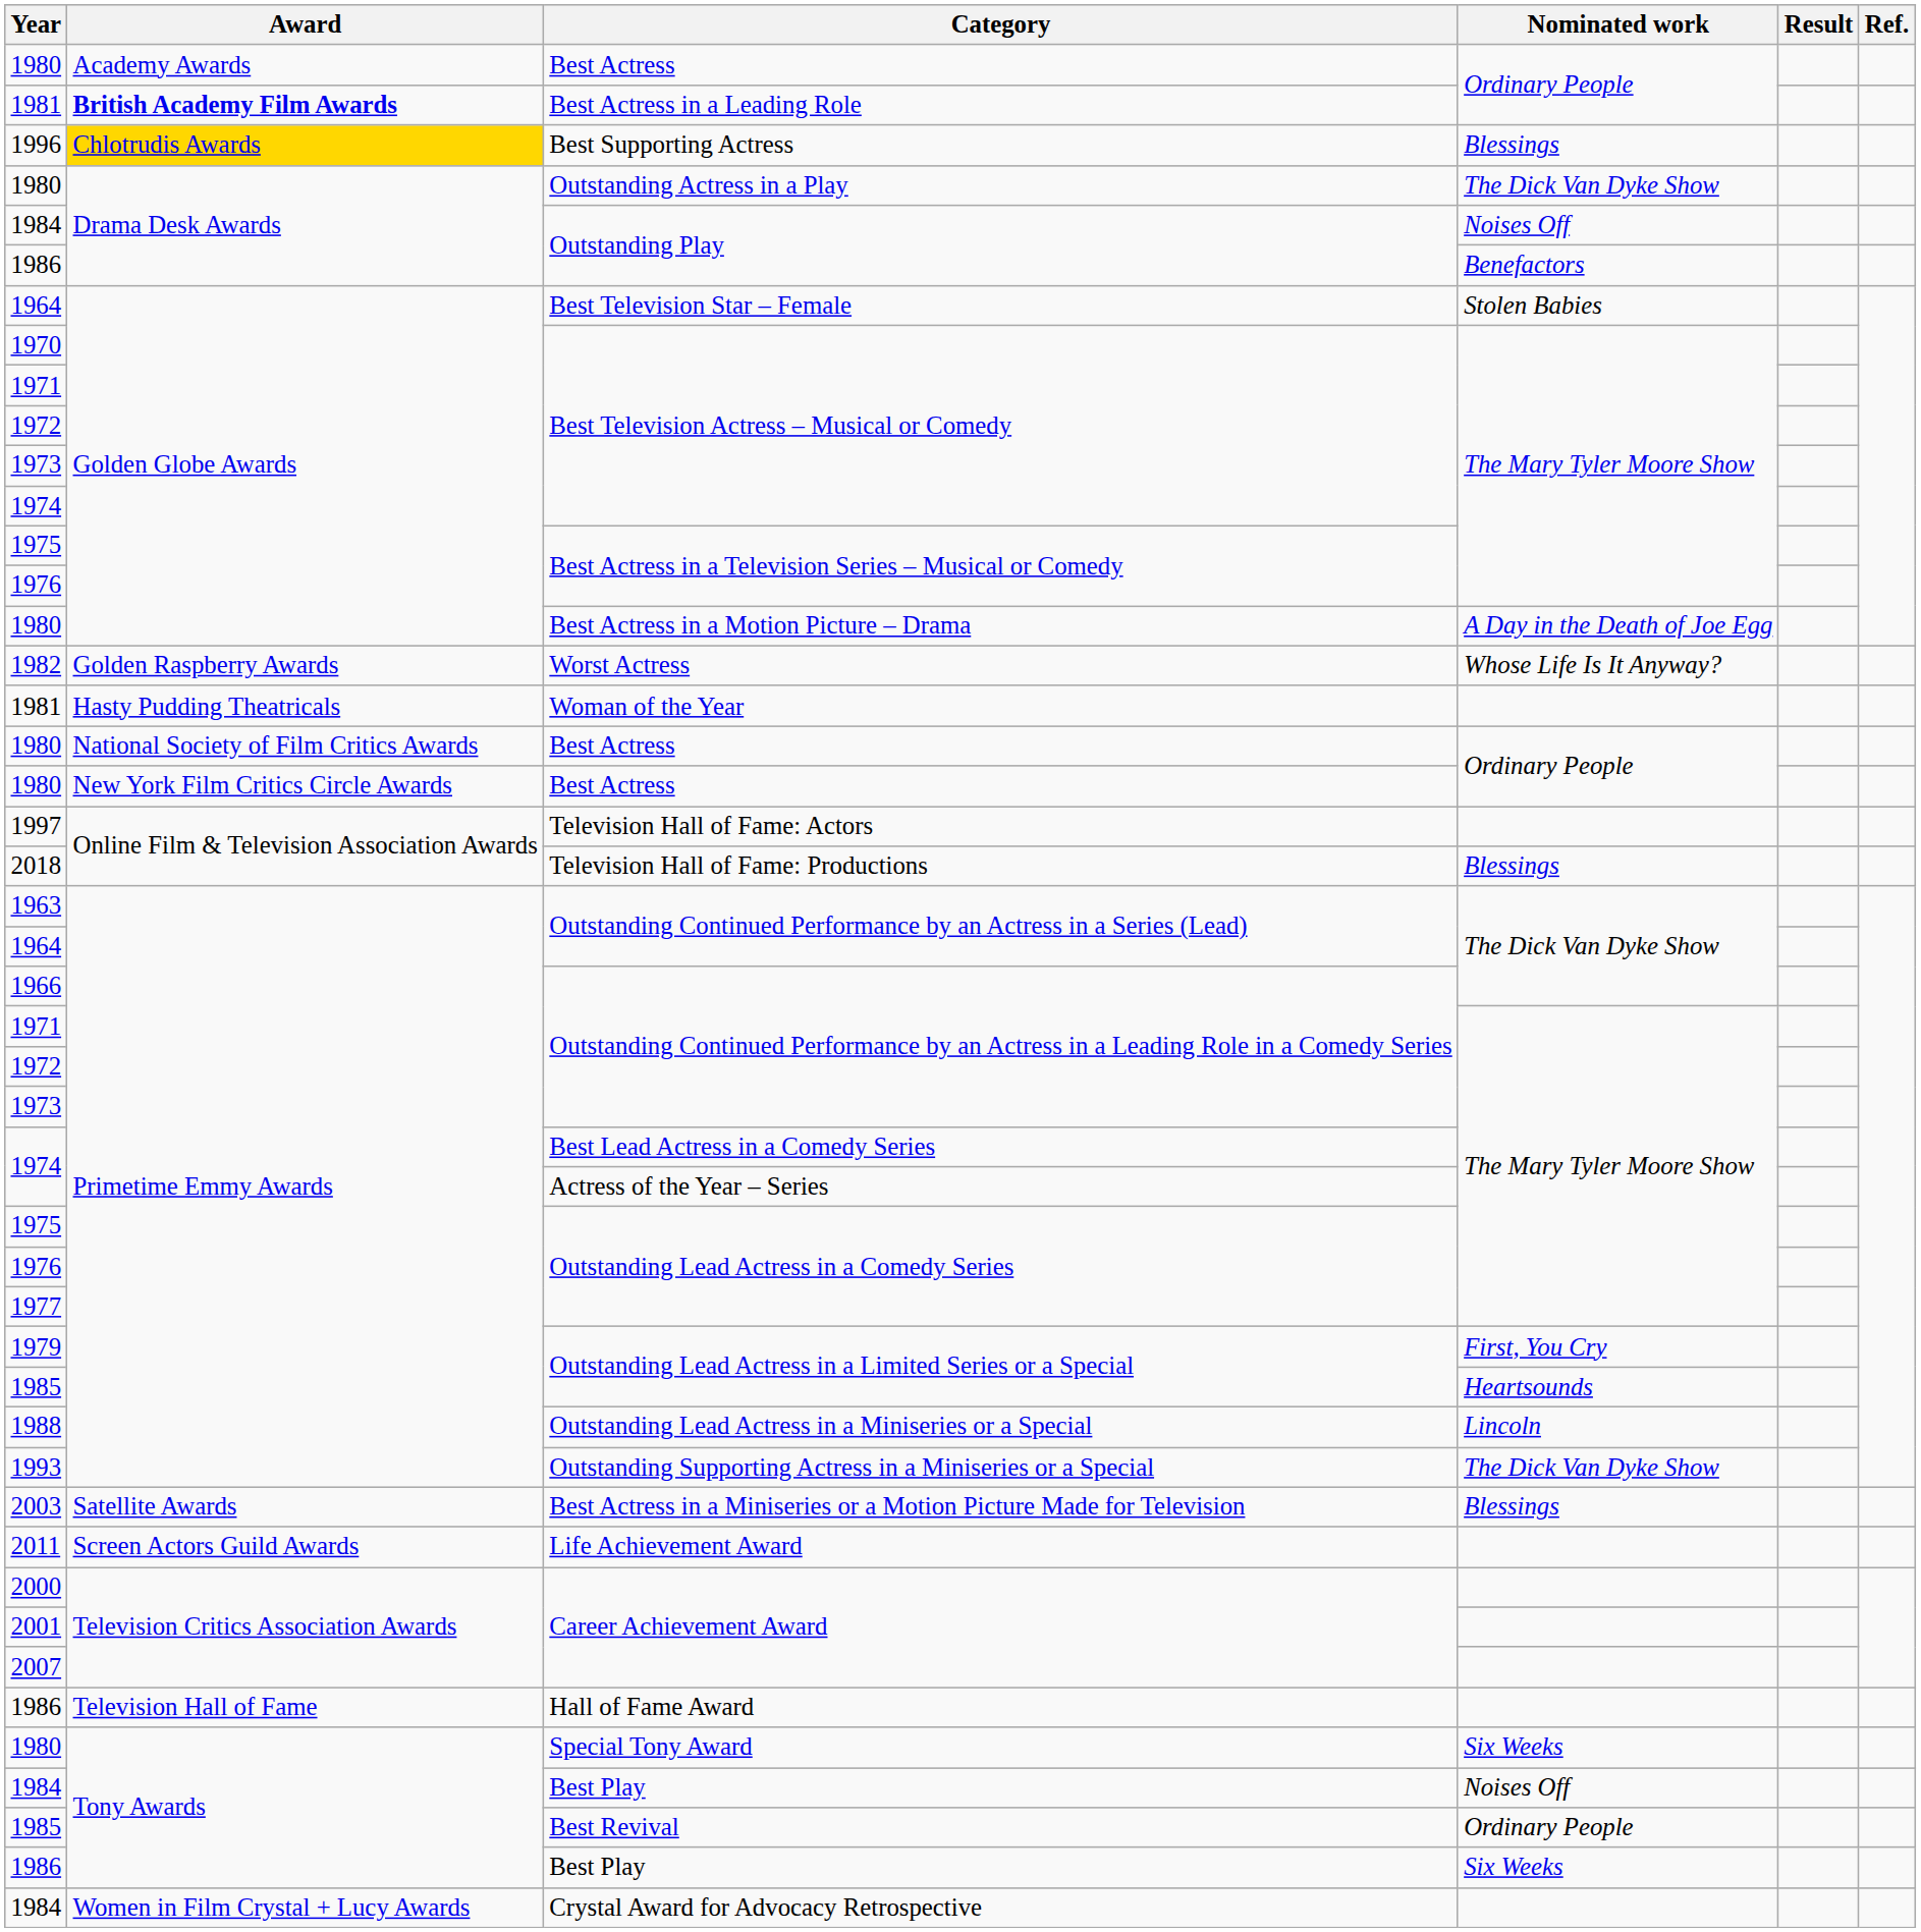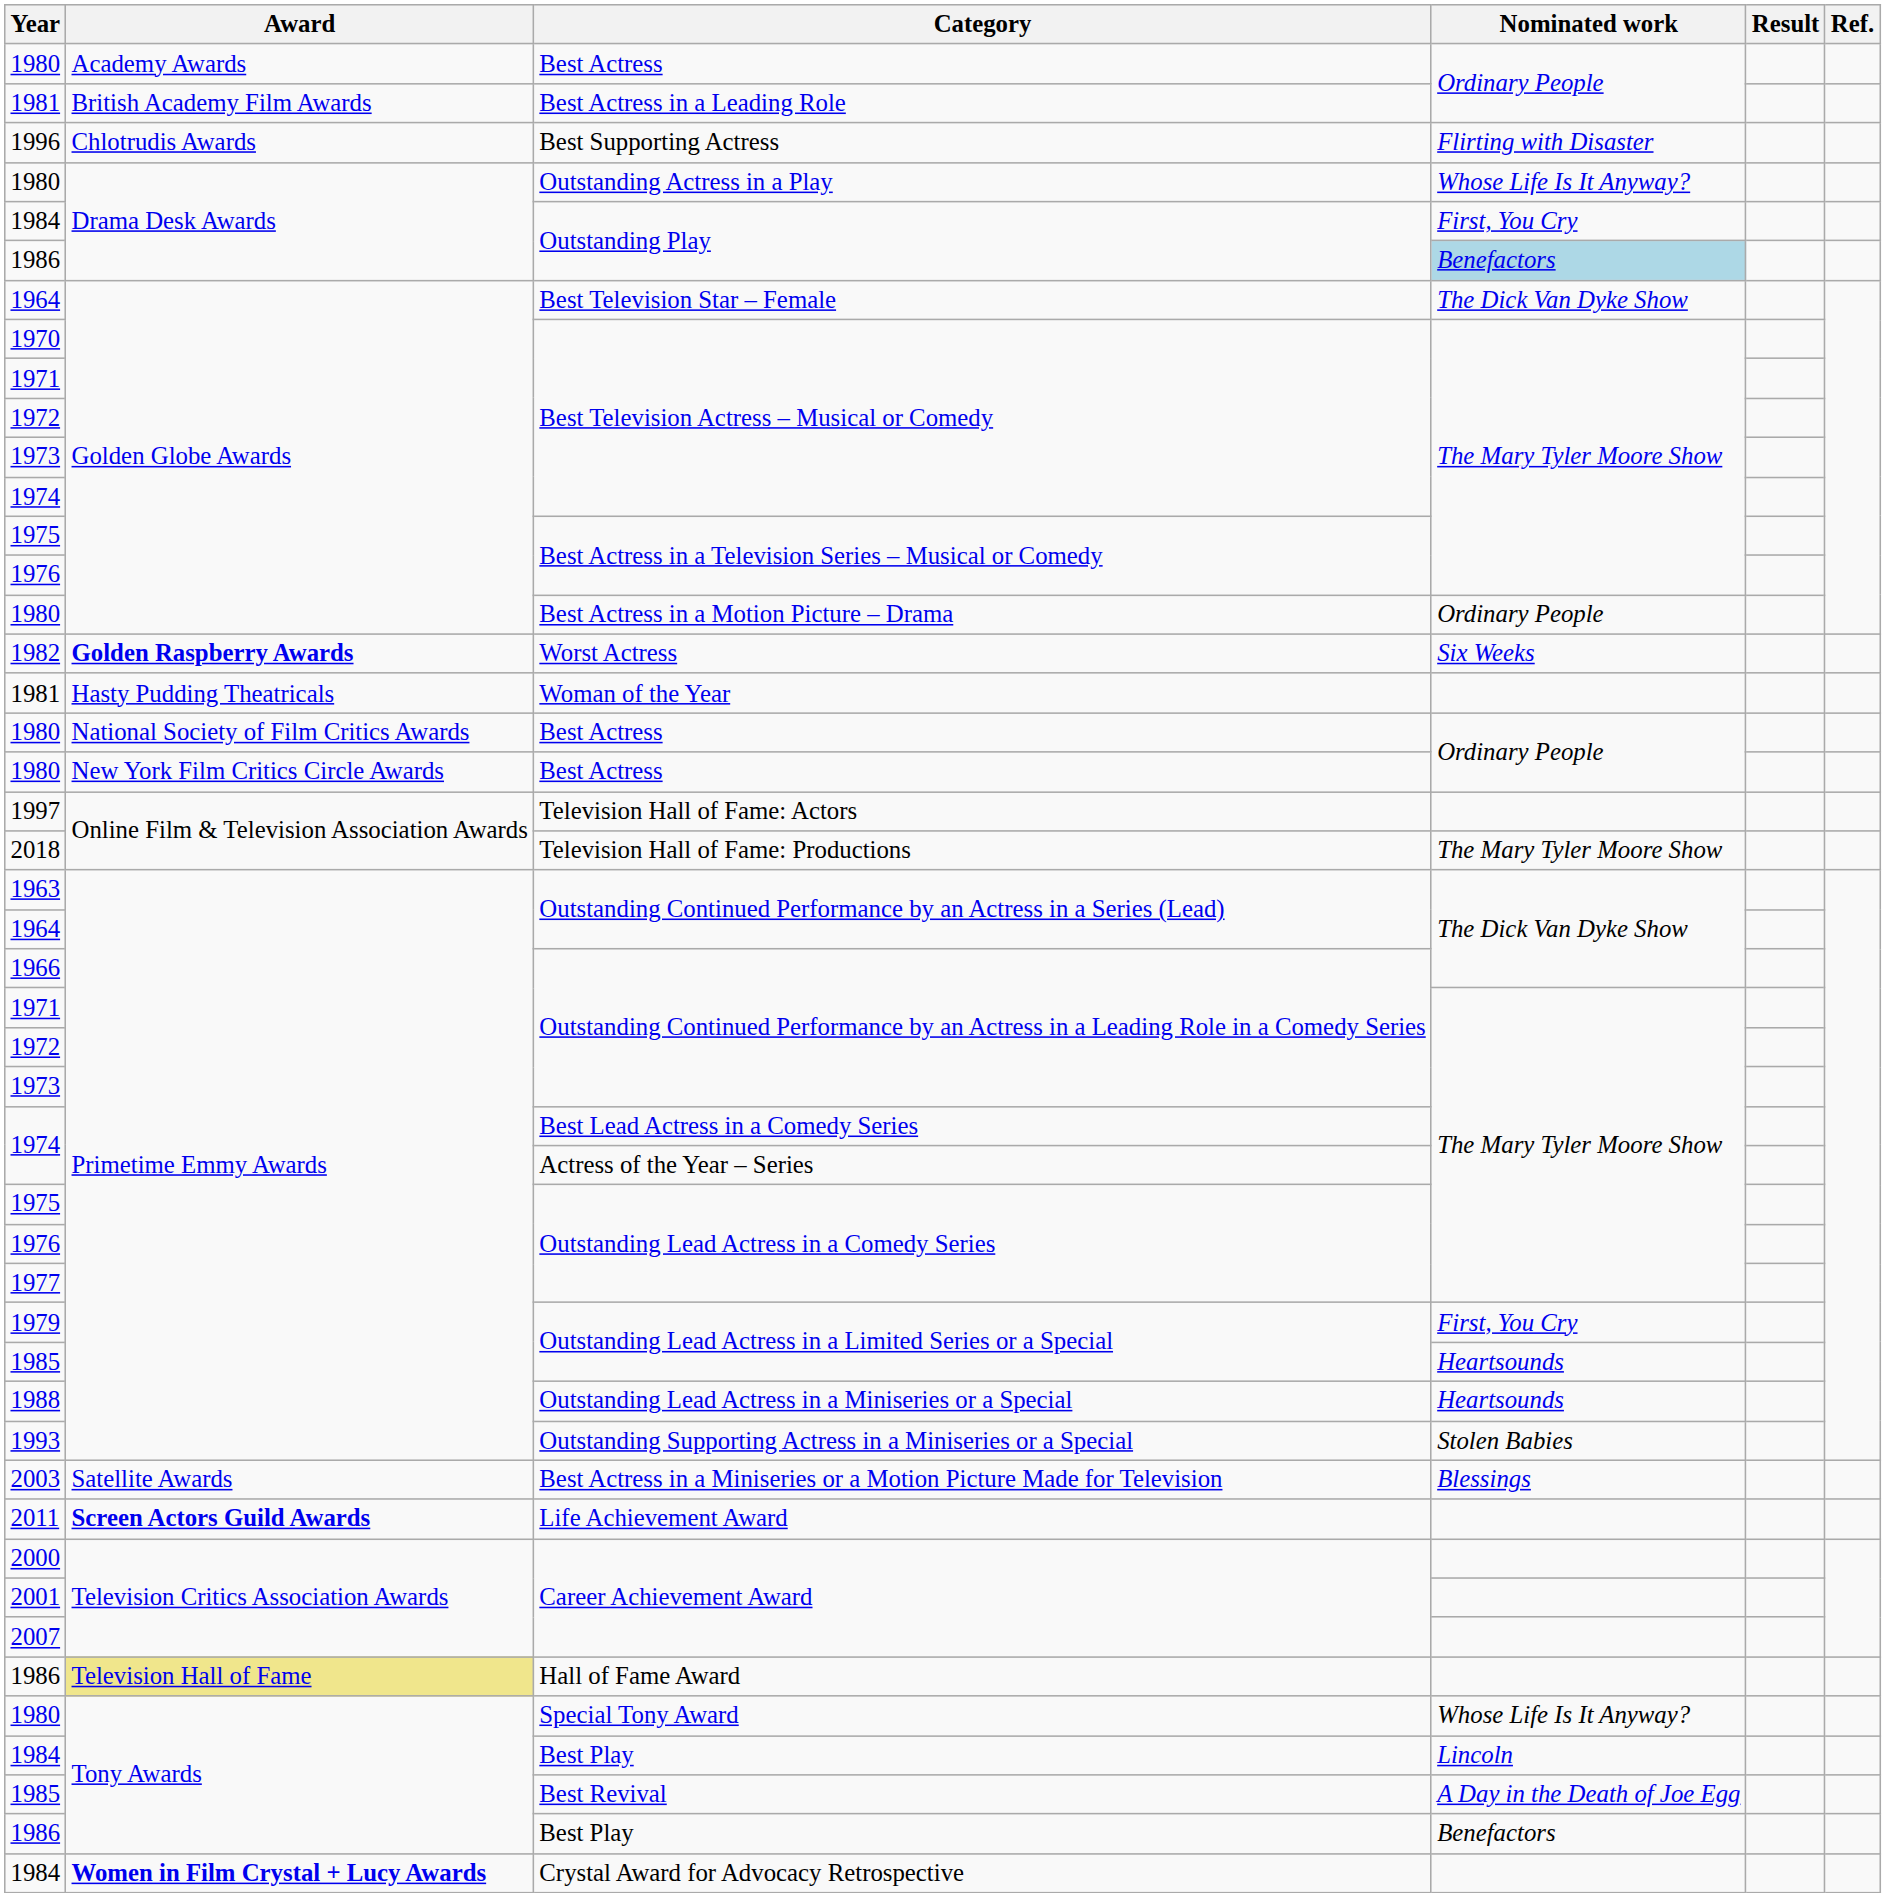 <table class="wikitable">
 <tr>
 <th>Year</th>
 <th>Award</th>
 <th>Category</th>
 <th>Nominated work</th>
 <th>Result</th>
 <th>Ref.</th>
 </tr>
 <tr>
 <td><a href='#'>1980</a></td>
 <td><a href='#'>Academy Awards</a></td>
 <td><a href='#'>Best Actress</a></td>
 <td rowspan="2"><em><a href='#'>Ordinary People</a></em></td>
 <td></td>
 <td align="center"></td>
 </tr>
 <tr>
 <td><a href='#'>1981</a></td>
-<td><strong><a href='#'>British Academy Film Awards</a></strong></td>
+<td><a href='#'>British Academy Film Awards</a></td>
 <td><a href='#'>Best Actress in a Leading Role</a></td>
 <td></td>
 <td align="center"></td>
 </tr>
 <tr>
 <td>1996</td>
-<td style="background: gold;"><a href='#'>Chlotrudis Awards</a></td>
+<td><a href='#'>Chlotrudis Awards</a></td>
 <td>Best Supporting Actress</td>
-<td><em><a href='#'>Blessings</a></em></td>
+<td><em><a href='#'>Flirting with Disaster</a></em></td>
 <td></td>
 <td align="center"></td>
 </tr>
 <tr>
 <td>1980</td>
 <td rowspan="3"><a href='#'>Drama Desk Awards</a></td>
 <td><a href='#'>Outstanding Actress in a Play</a></td>
-<td><em><a href='#'>The Dick Van Dyke Show</a></em></td>
+<td><em><a href='#'>Whose Life Is It Anyway?</a></em></td>
 <td></td>
 <td align="center"></td>
 </tr>
 <tr>
 <td>1984</td>
 <td rowspan="2"><a href='#'>Outstanding Play</a></td>
-<td><em><a href='#'>Noises Off</a></em></td>
+<td><em><a href='#'>First, You Cry</a></em></td>
 <td></td>
 <td align="center"></td>
 </tr>
 <tr>
 <td>1986</td>
-<td><em><a href='#'>Benefactors</a></em></td>
+<td style="background: lightblue;"><em><a href='#'>Benefactors</a></em></td>
 <td></td>
 <td align="center"></td>
 </tr>
 <tr>
 <td><a href='#'>1964</a></td>
 <td rowspan="9"><a href='#'>Golden Globe Awards</a></td>
 <td><a href='#'>Best Television Star – Female</a></td>
-<td><em>Stolen Babies</em></td>
+<td><em><a href='#'>The Dick Van Dyke Show</a></em></td>
 <td></td>
 <td align="center" rowspan="9"></td>
 </tr>
 <tr>
 <td><a href='#'>1970</a></td>
 <td rowspan="5"><a href='#'>Best Television Actress – Musical or Comedy</a></td>
 <td rowspan="7"><em><a href='#'>The Mary Tyler Moore Show</a></em></td>
 <td></td>
 </tr>
 <tr>
 <td><a href='#'>1971</a></td>
 <td></td>
 </tr>
 <tr>
 <td><a href='#'>1972</a></td>
 <td></td>
 </tr>
 <tr>
 <td><a href='#'>1973</a></td>
 <td></td>
 </tr>
 <tr>
 <td><a href='#'>1974</a></td>
 <td></td>
 </tr>
 <tr>
 <td><a href='#'>1975</a></td>
 <td rowspan="2"><a href='#'>Best Actress in a Television Series – Musical or Comedy</a></td>
 <td></td>
 </tr>
 <tr>
 <td><a href='#'>1976</a></td>
 <td></td>
 </tr>
 <tr>
 <td><a href='#'>1980</a></td>
 <td><a href='#'>Best Actress in a Motion Picture – Drama</a></td>
-<td><em><a href='#'>A Day in the Death of Joe Egg</a></em></td>
+<td><em>Ordinary People</em></td>
 <td></td>
 </tr>
 <tr>
 <td><a href='#'>1982</a></td>
-<td><a href='#'>Golden Raspberry Awards</a></td>
+<td><strong><a href='#'>Golden Raspberry Awards</a></strong></td>
 <td><a href='#'>Worst Actress</a></td>
-<td><em>Whose Life Is It Anyway?</em></td>
+<td><em><a href='#'>Six Weeks</a></em></td>
 <td></td>
 <td align="center"></td>
 </tr>
 <tr>
 <td>1981</td>
 <td><a href='#'>Hasty Pudding Theatricals</a></td>
 <td><a href='#'>Woman of the Year</a></td>
 <td></td>
 <td></td>
 <td align="center"></td>
 </tr>
 <tr>
 <td><a href='#'>1980</a></td>
 <td><a href='#'>National Society of Film Critics Awards</a></td>
 <td><a href='#'>Best Actress</a></td>
 <td rowspan="2"><em>Ordinary People</em></td>
 <td></td>
 <td align="center"></td>
 </tr>
 <tr>
 <td><a href='#'>1980</a></td>
 <td><a href='#'>New York Film Critics Circle Awards</a></td>
 <td><a href='#'>Best Actress</a></td>
 <td></td>
 <td align="center"></td>
 </tr>
 <tr>
 <td>1997</td>
 <td rowspan="2">Online Film & Television Association Awards</td>
 <td>Television Hall of Fame: Actors</td>
 <td></td>
 <td></td>
 <td align="center"></td>
 </tr>
 <tr>
 <td>2018</td>
 <td>Television Hall of Fame: Productions</td>
-<td><em><a href='#'>Blessings</a></em></td>
+<td><em>The Mary Tyler Moore Show</em></td>
 <td></td>
 <td align="center"></td>
 </tr>
 <tr>
 <td><a href='#'>1963</a></td>
 <td rowspan="15"><a href='#'>Primetime Emmy Awards</a></td>
 <td rowspan="2"><a href='#'>Outstanding Continued Performance by an Actress in a Series (Lead)</a></td>
 <td rowspan="3"><em>The Dick Van Dyke Show</em></td>
 <td></td>
 <td align="center" rowspan="15"></td>
 </tr>
 <tr>
 <td><a href='#'>1964</a></td>
 <td></td>
 </tr>
 <tr>
 <td><a href='#'>1966</a></td>
 <td rowspan="4"><a href='#'>Outstanding Continued Performance by an Actress in a Leading Role in a Comedy Series</a></td>
 <td></td>
 </tr>
 <tr>
 <td><a href='#'>1971</a></td>
 <td rowspan="8"><em>The Mary Tyler Moore Show</em></td>
 <td></td>
 </tr>
 <tr>
 <td><a href='#'>1972</a></td>
 <td></td>
 </tr>
 <tr>
 <td><a href='#'>1973</a></td>
 <td></td>
 </tr>
 <tr>
 <td rowspan="2"><a href='#'>1974</a></td>
 <td><a href='#'>Best Lead Actress in a Comedy Series</a></td>
 <td></td>
 </tr>
 <tr>
 <td>Actress of the Year – Series</td>
 <td></td>
 </tr>
 <tr>
 <td><a href='#'>1975</a></td>
 <td rowspan="3"><a href='#'>Outstanding Lead Actress in a Comedy Series</a></td>
 <td></td>
 </tr>
 <tr>
 <td><a href='#'>1976</a></td>
 <td></td>
 </tr>
 <tr>
 <td><a href='#'>1977</a></td>
 <td></td>
 </tr>
 <tr>
 <td><a href='#'>1979</a></td>
 <td rowspan="2"><a href='#'>Outstanding Lead Actress in a Limited Series or a Special</a></td>
 <td><em><a href='#'>First, You Cry</a></em></td>
 <td></td>
 </tr>
 <tr>
 <td><a href='#'>1985</a></td>
 <td><em><a href='#'>Heartsounds</a></em></td>
 <td></td>
 </tr>
 <tr>
 <td><a href='#'>1988</a></td>
 <td><a href='#'>Outstanding Lead Actress in a Miniseries or a Special</a></td>
-<td><em><a href='#'>Lincoln</a></em></td>
+<td><em><a href='#'>Heartsounds</a></em></td>
 <td></td>
 </tr>
 <tr>
 <td><a href='#'>1993</a></td>
 <td><a href='#'>Outstanding Supporting Actress in a Miniseries or a Special</a></td>
-<td><em><a href='#'>The Dick Van Dyke Show</a></em></td>
+<td><em>Stolen Babies</em></td>
 <td></td>
 </tr>
 <tr>
 <td><a href='#'>2003</a></td>
 <td><a href='#'>Satellite Awards</a></td>
 <td><a href='#'>Best Actress in a Miniseries or a Motion Picture Made for Television</a></td>
 <td><em><a href='#'>Blessings</a></em></td>
 <td></td>
 <td align="center"></td>
 </tr>
 <tr>
 <td><a href='#'>2011</a></td>
-<td><a href='#'>Screen Actors Guild Awards</a></td>
+<td><strong><a href='#'>Screen Actors Guild Awards</a></strong></td>
 <td><a href='#'>Life Achievement Award</a></td>
 <td></td>
 <td></td>
 <td align="center"></td>
 </tr>
 <tr>
 <td><a href='#'>2000</a></td>
 <td rowspan="3"><a href='#'>Television Critics Association Awards</a></td>
 <td rowspan="3"><a href='#'>Career Achievement Award</a></td>
 <td></td>
 <td></td>
 <td align="center" rowspan="3"></td>
 </tr>
 <tr>
 <td><a href='#'>2001</a></td>
 <td></td>
 <td></td>
 </tr>
 <tr>
 <td><a href='#'>2007</a></td>
 <td></td>
 <td></td>
 </tr>
 <tr>
 <td>1986</td>
-<td><a href='#'>Television Hall of Fame</a></td>
+<td style="background: khaki;"><a href='#'>Television Hall of Fame</a></td>
 <td>Hall of Fame Award</td>
 <td></td>
 <td></td>
 <td align="center"></td>
 </tr>
 <tr>
 <td><a href='#'>1980</a></td>
 <td rowspan="4"><a href='#'>Tony Awards</a></td>
 <td><a href='#'>Special Tony Award</a></td>
-<td><em><a href='#'>Six Weeks</a></em></td>
+<td><em>Whose Life Is It Anyway?</em></td>
 <td></td>
 <td align="center"></td>
 </tr>
 <tr>
 <td><a href='#'>1984</a></td>
 <td><a href='#'>Best Play</a></td>
-<td><em>Noises Off</em></td>
+<td><em><a href='#'>Lincoln</a></em></td>
 <td></td>
 <td align="center"></td>
 </tr>
 <tr>
 <td><a href='#'>1985</a></td>
 <td><a href='#'>Best Revival</a></td>
-<td><em>Ordinary People</em></td>
+<td><em><a href='#'>A Day in the Death of Joe Egg</a></em></td>
 <td></td>
 <td align="center"></td>
 </tr>
 <tr>
 <td><a href='#'>1986</a></td>
 <td>Best Play</td>
-<td><em><a href='#'>Six Weeks</a></em></td>
+<td><em>Benefactors</em></td>
 <td></td>
 <td align="center"></td>
 </tr>
 <tr>
 <td>1984</td>
-<td><a href='#'>Women in Film Crystal + Lucy Awards</a></td>
+<td><strong><a href='#'>Women in Film Crystal + Lucy Awards</a></strong></td>
 <td>Crystal Award for Advocacy Retrospective</td>
 <td></td>
 <td></td>
 <td align="center"></td>
 </tr>
 </table>
